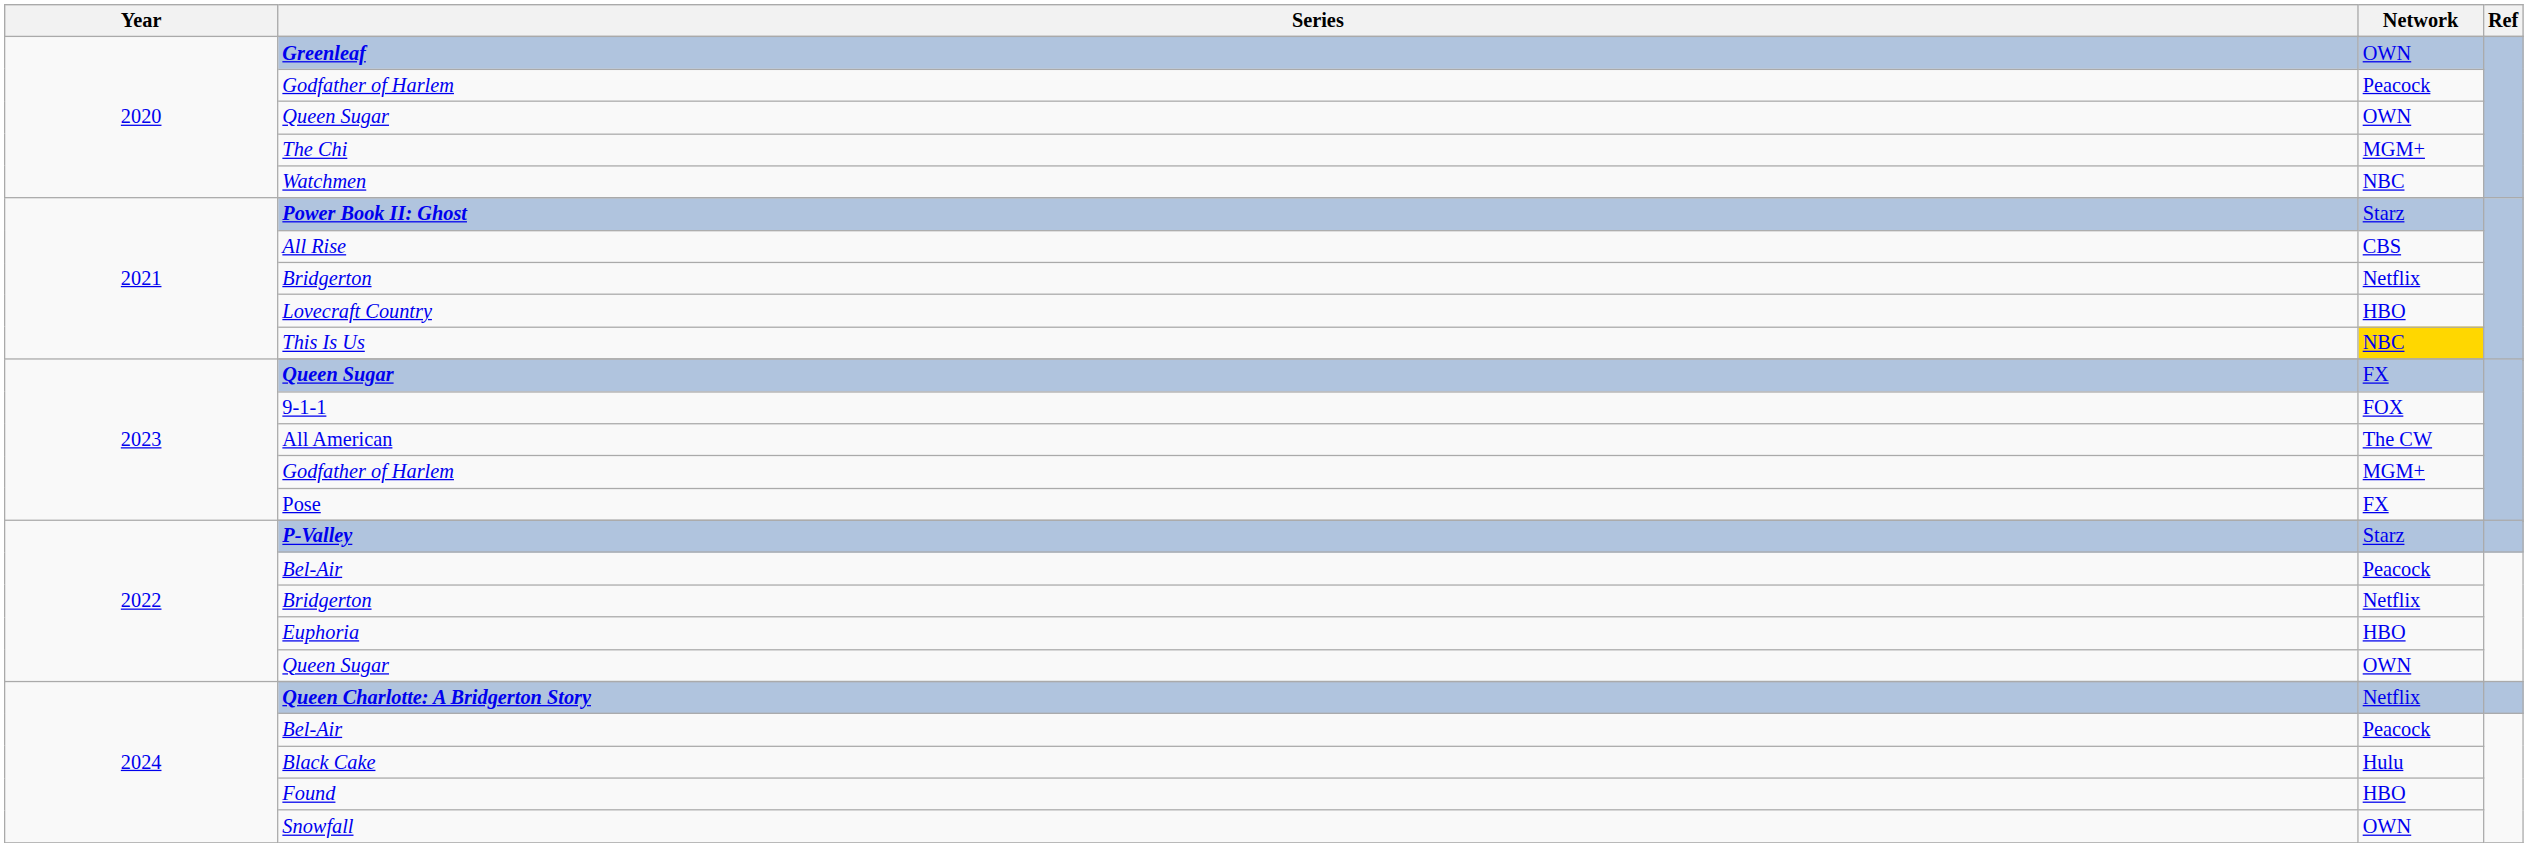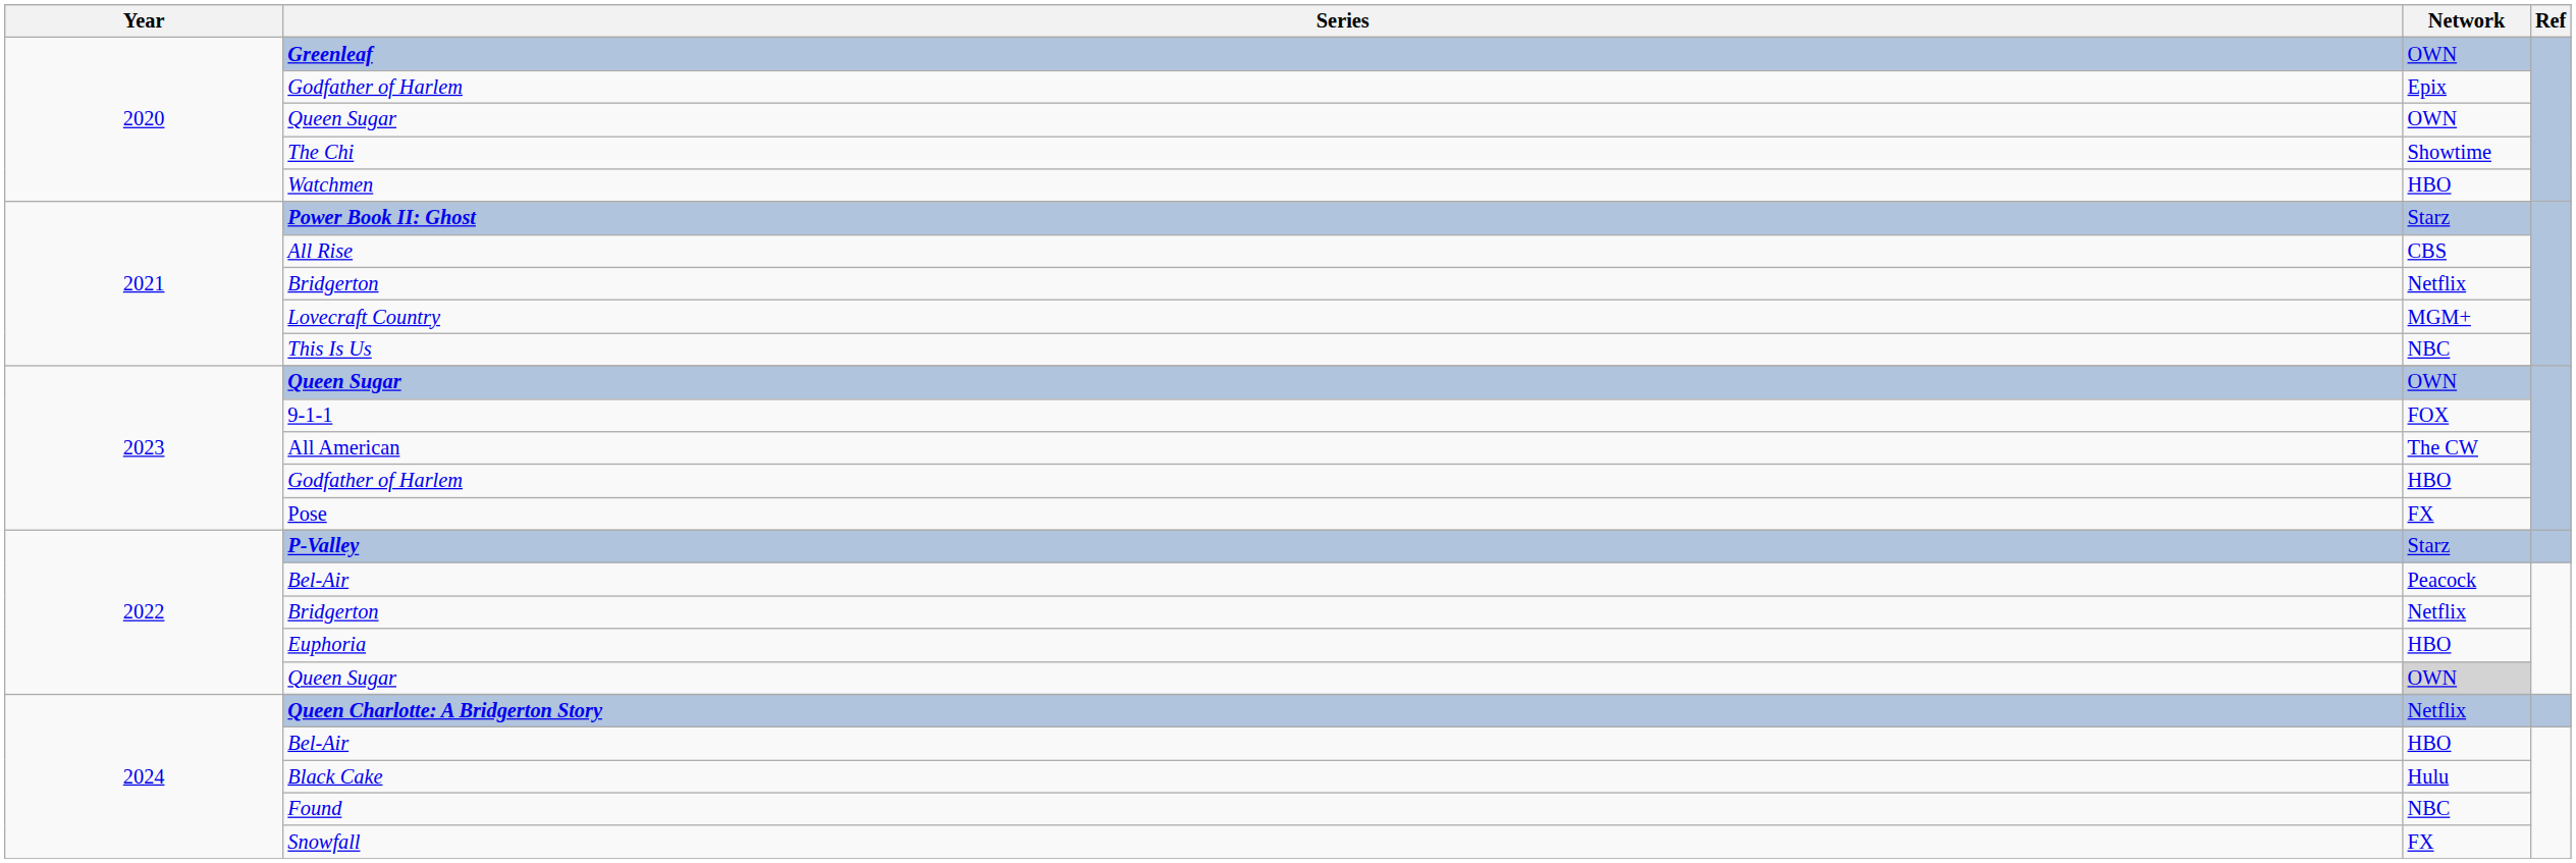 <table class="wikitable" style="width:100%;">
 <tr style="background:#bebebe;">
 <th style="width:11%;">Year</th>
 <th style="width:84%;">Series</th>
 <th style="width:11%;">Network</th>
 <th style="width:5%;">Ref</th>
 </tr>
 <tr>
 <td rowspan="6" align="center"><a href='#'>2020</a></td>
 </tr>
 <tr style="background:#B0C4DE">
 <td><strong><em><a href='#'>Greenleaf</a></em></strong></td>
 <td><a href='#'>OWN</a></td>
 <td rowspan="6" align="center"></td>
 </tr>
 <tr>
 <td><em><a href='#'>Godfather of Harlem</a></em></td>
-<td><a href='#'>Peacock</a></td>
+<td><a href='#'>Epix</a></td>
 </tr>
 <tr>
 <td><em><a href='#'>Queen Sugar</a></em></td>
 <td><a href='#'>OWN</a></td>
 </tr>
 <tr>
 <td><em><a href='#'>The Chi</a></em></td>
-<td><a href='#'>MGM+</a></td>
+<td><a href='#'>Showtime</a></td>
 </tr>
 <tr>
 <td><em><a href='#'>Watchmen</a></em></td>
-<td><a href='#'>NBC</a></td>
+<td><a href='#'>HBO</a></td>
 </tr>
 <tr>
 <td rowspan="6" align="center"><a href='#'>2021</a></td>
 </tr>
 <tr style="background:#B0C4DE">
 <td><strong><em><a href='#'>Power Book II: Ghost</a></em></strong></td>
 <td><a href='#'>Starz</a></td>
 <td rowspan="6" align="center"></td>
 </tr>
 <tr>
 <td><em><a href='#'>All Rise</a></em></td>
 <td><a href='#'>CBS</a></td>
 </tr>
 <tr>
 <td><em><a href='#'>Bridgerton</a></em></td>
 <td><a href='#'>Netflix</a></td>
 </tr>
 <tr>
 <td><em><a href='#'>Lovecraft Country</a></em></td>
-<td><a href='#'>HBO</a></td>
+<td><a href='#'>MGM+</a></td>
 </tr>
 <tr>
 <td><em><a href='#'>This Is Us</a></em></td>
-<td style="background: gold;"><a href='#'>NBC</a></td>
+<td><a href='#'>NBC</a></td>
 </tr>
 <tr>
 <td rowspan="6" align="center"><a href='#'>2023</a></td>
 </tr>
 <tr style="background:#B0C4DE">
 <td><strong><em><a href='#'>Queen Sugar</a></em></strong></td>
-<td><a href='#'>FX</a></td>
+<td><a href='#'>OWN</a></td>
 <td rowspan="6" align="center"></td>
 </tr>
 <tr>
 <td><em><a href='#'></em>9-1-1<em></a></em></td>
 <td><a href='#'>FOX</a></td>
 </tr>
 <tr>
 <td><em><a href='#'></em>All American<em></a></em></td>
 <td><a href='#'>The CW</a></td>
 </tr>
 <tr>
 <td><em><a href='#'>Godfather of Harlem</a></em></td>
-<td><a href='#'>MGM+</a></td>
+<td><a href='#'>HBO</a></td>
 </tr>
 <tr>
 <td><em><a href='#'></em>Pose<em></a></em></td>
 <td><a href='#'>FX</a></td>
 </tr>
 <tr>
 <td rowspan="6" align="center"><a href='#'>2022</a></td>
 </tr>
 <tr style="background:#B0C4DE">
 <td><strong><em><a href='#'>P-Valley</a></em></strong></td>
 <td><a href='#'>Starz</a></td>
 <td></td>
 </tr>
 <tr>
 <td><em><a href='#'>Bel-Air</a></em></td>
 <td><a href='#'>Peacock</a></td>
 </tr>
 <tr>
 <td><em><a href='#'>Bridgerton</a></em></td>
 <td><a href='#'>Netflix</a></td>
 </tr>
 <tr>
 <td><em><a href='#'>Euphoria</a></em></td>
 <td><a href='#'>HBO</a></td>
 </tr>
 <tr>
 <td><em><a href='#'>Queen Sugar</a></em></td>
-<td><a href='#'>OWN</a></td>
+<td style="background: lightgrey;"><a href='#'>OWN</a></td>
 </tr>
 <tr>
 <td rowspan="6" align="center"><a href='#'>2024</a></td>
 </tr>
 <tr style="background:#B0C4DE">
 <td><strong><em><a href='#'>Queen Charlotte: A Bridgerton Story</a></em></strong></td>
 <td><a href='#'>Netflix</a></td>
 <td></td>
 </tr>
 <tr>
 <td><em><a href='#'>Bel-Air</a></em></td>
-<td><a href='#'>Peacock</a></td>
+<td><a href='#'>HBO</a></td>
 </tr>
 <tr>
 <td><em><a href='#'>Black Cake</a></em></td>
 <td><a href='#'>Hulu</a></td>
 </tr>
 <tr>
 <td><em><a href='#'>Found</a></em></td>
-<td><a href='#'>HBO</a></td>
+<td><a href='#'>NBC</a></td>
 </tr>
 <tr>
 <td><em><a href='#'>Snowfall</a></em></td>
-<td><a href='#'>OWN</a></td>
+<td><a href='#'>FX</a></td>
 </tr>
 </table>
